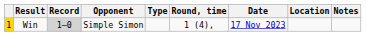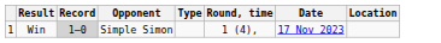 <table class="wikitable" style="text-align:center">
 <tr>
 <th></th>
 <th>Result</th>
 <th>Record</th>
 <th>Opponent</th>
 <th>Type</th>
 <th>Round, time</th>
 <th>Date</th>
 <th>Location</th>
-<th>Notes</th>
 </tr>
 <tr>
-<td style="background: gold;">1</td>
+<td>1</td>
 <td>Win</td>
 <td style="background: lightgrey;">1–0</td>
 <td style="text-align:left;">Simple Simon</td>
 <td></td>
 <td>1 (4), </td>
 <td><a href='#'>17 Nov 2023</a></td>
 <td style="text-align:left;"></td>
-<td style="text-align:left;"></td>
 </tr>
 </table>
